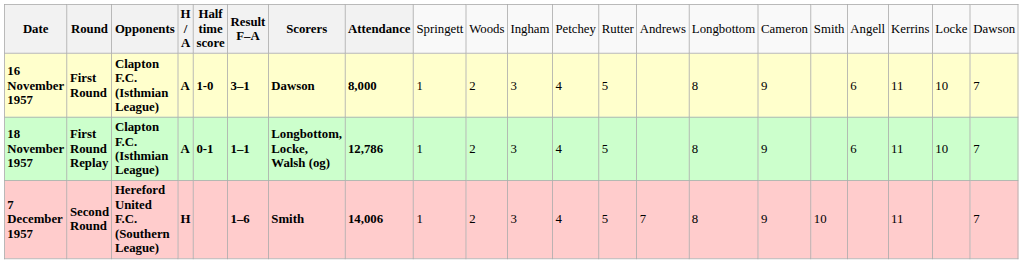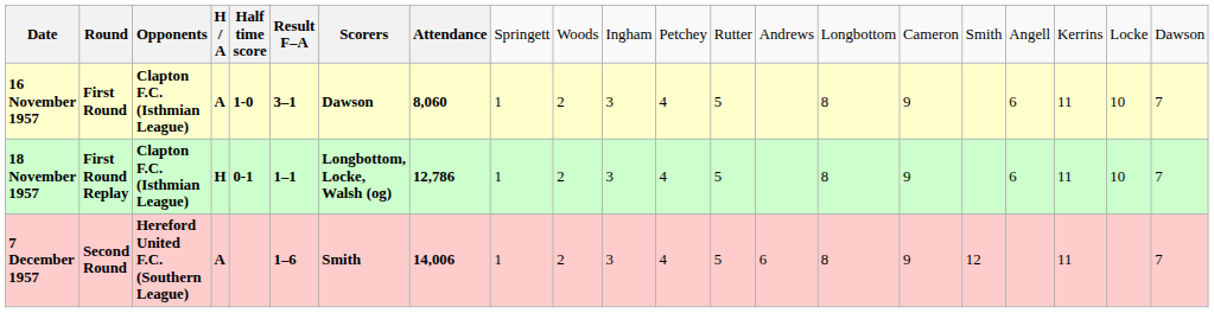 <table class="wikitable">
 <tr>
 <th><strong>Date</strong></th>
 <th><strong>Round</strong></th>
 <th><strong>Opponents</strong></th>
 <th><strong>H / A</strong></th>
 <th><strong>Half time score</strong></th>
 <th><strong>Result<br>F–A</strong></th>
 <th><strong>Scorers</strong></th>
 <th><strong>Attendance</strong></th>
 <td>Springett</td>
 <td>Woods</td>
 <td>Ingham</td>
 <td>Petchey</td>
 <td>Rutter</td>
 <td>Andrews</td>
 <td>Longbottom</td>
 <td>Cameron</td>
 <td>Smith</td>
 <td>Angell</td>
 <td>Kerrins</td>
 <td>Locke</td>
 <td>Dawson</td>
 </tr>
 <tr bgcolor="#FFFFCC">
 <td><strong>16 November 1957</strong></td>
 <td><strong>First Round</strong></td>
 <td><strong>Clapton F.C. (Isthmian League)</strong></td>
 <td><strong>A</strong></td>
 <td><strong>1-0</strong></td>
 <td><strong>3–1</strong></td>
 <td><strong>Dawson</strong></td>
-<td><strong>8,000</strong></td>
+<td><strong>8,060</strong></td>
 <td>1</td>
 <td>2</td>
 <td>3</td>
 <td>4</td>
 <td>5</td>
 <td></td>
 <td>8</td>
 <td>9</td>
 <td></td>
 <td>6</td>
 <td>11</td>
 <td>10</td>
 <td>7</td>
 </tr>
 <tr bgcolor="#ccffcc">
 <td><strong>18 November 1957</strong></td>
 <td><strong>First Round Replay</strong></td>
 <td><strong>Clapton F.C. (Isthmian League)</strong></td>
-<td><strong>A</strong></td>
+<td><strong>H</strong></td>
 <td><strong>0-1</strong></td>
 <td><strong>1–1</strong></td>
 <td><strong>Longbottom, Locke, Walsh (og)</strong></td>
 <td><strong>12,786</strong></td>
 <td>1</td>
 <td>2</td>
 <td>3</td>
 <td>4</td>
 <td>5</td>
 <td></td>
 <td>8</td>
 <td>9</td>
 <td></td>
 <td>6</td>
 <td>11</td>
 <td>10</td>
 <td>7</td>
 </tr>
 <tr bgcolor="#ffcccc">
 <td><strong>7 December 1957</strong></td>
 <td><strong>Second Round</strong></td>
 <td><strong>Hereford United F.C.(Southern League)</strong></td>
-<td><strong>H</strong></td>
+<td><strong>A</strong></td>
 <td></td>
 <td><strong>1–6</strong></td>
 <td><strong>Smith</strong></td>
 <td><strong>14,006</strong></td>
 <td>1</td>
 <td>2</td>
 <td>3</td>
 <td>4</td>
 <td>5</td>
-<td>7</td>
+<td>6</td>
 <td>8</td>
 <td>9</td>
-<td>10</td>
+<td>12</td>
 <td></td>
 <td>11</td>
 <td></td>
 <td>7</td>
 </tr>
 </table>
